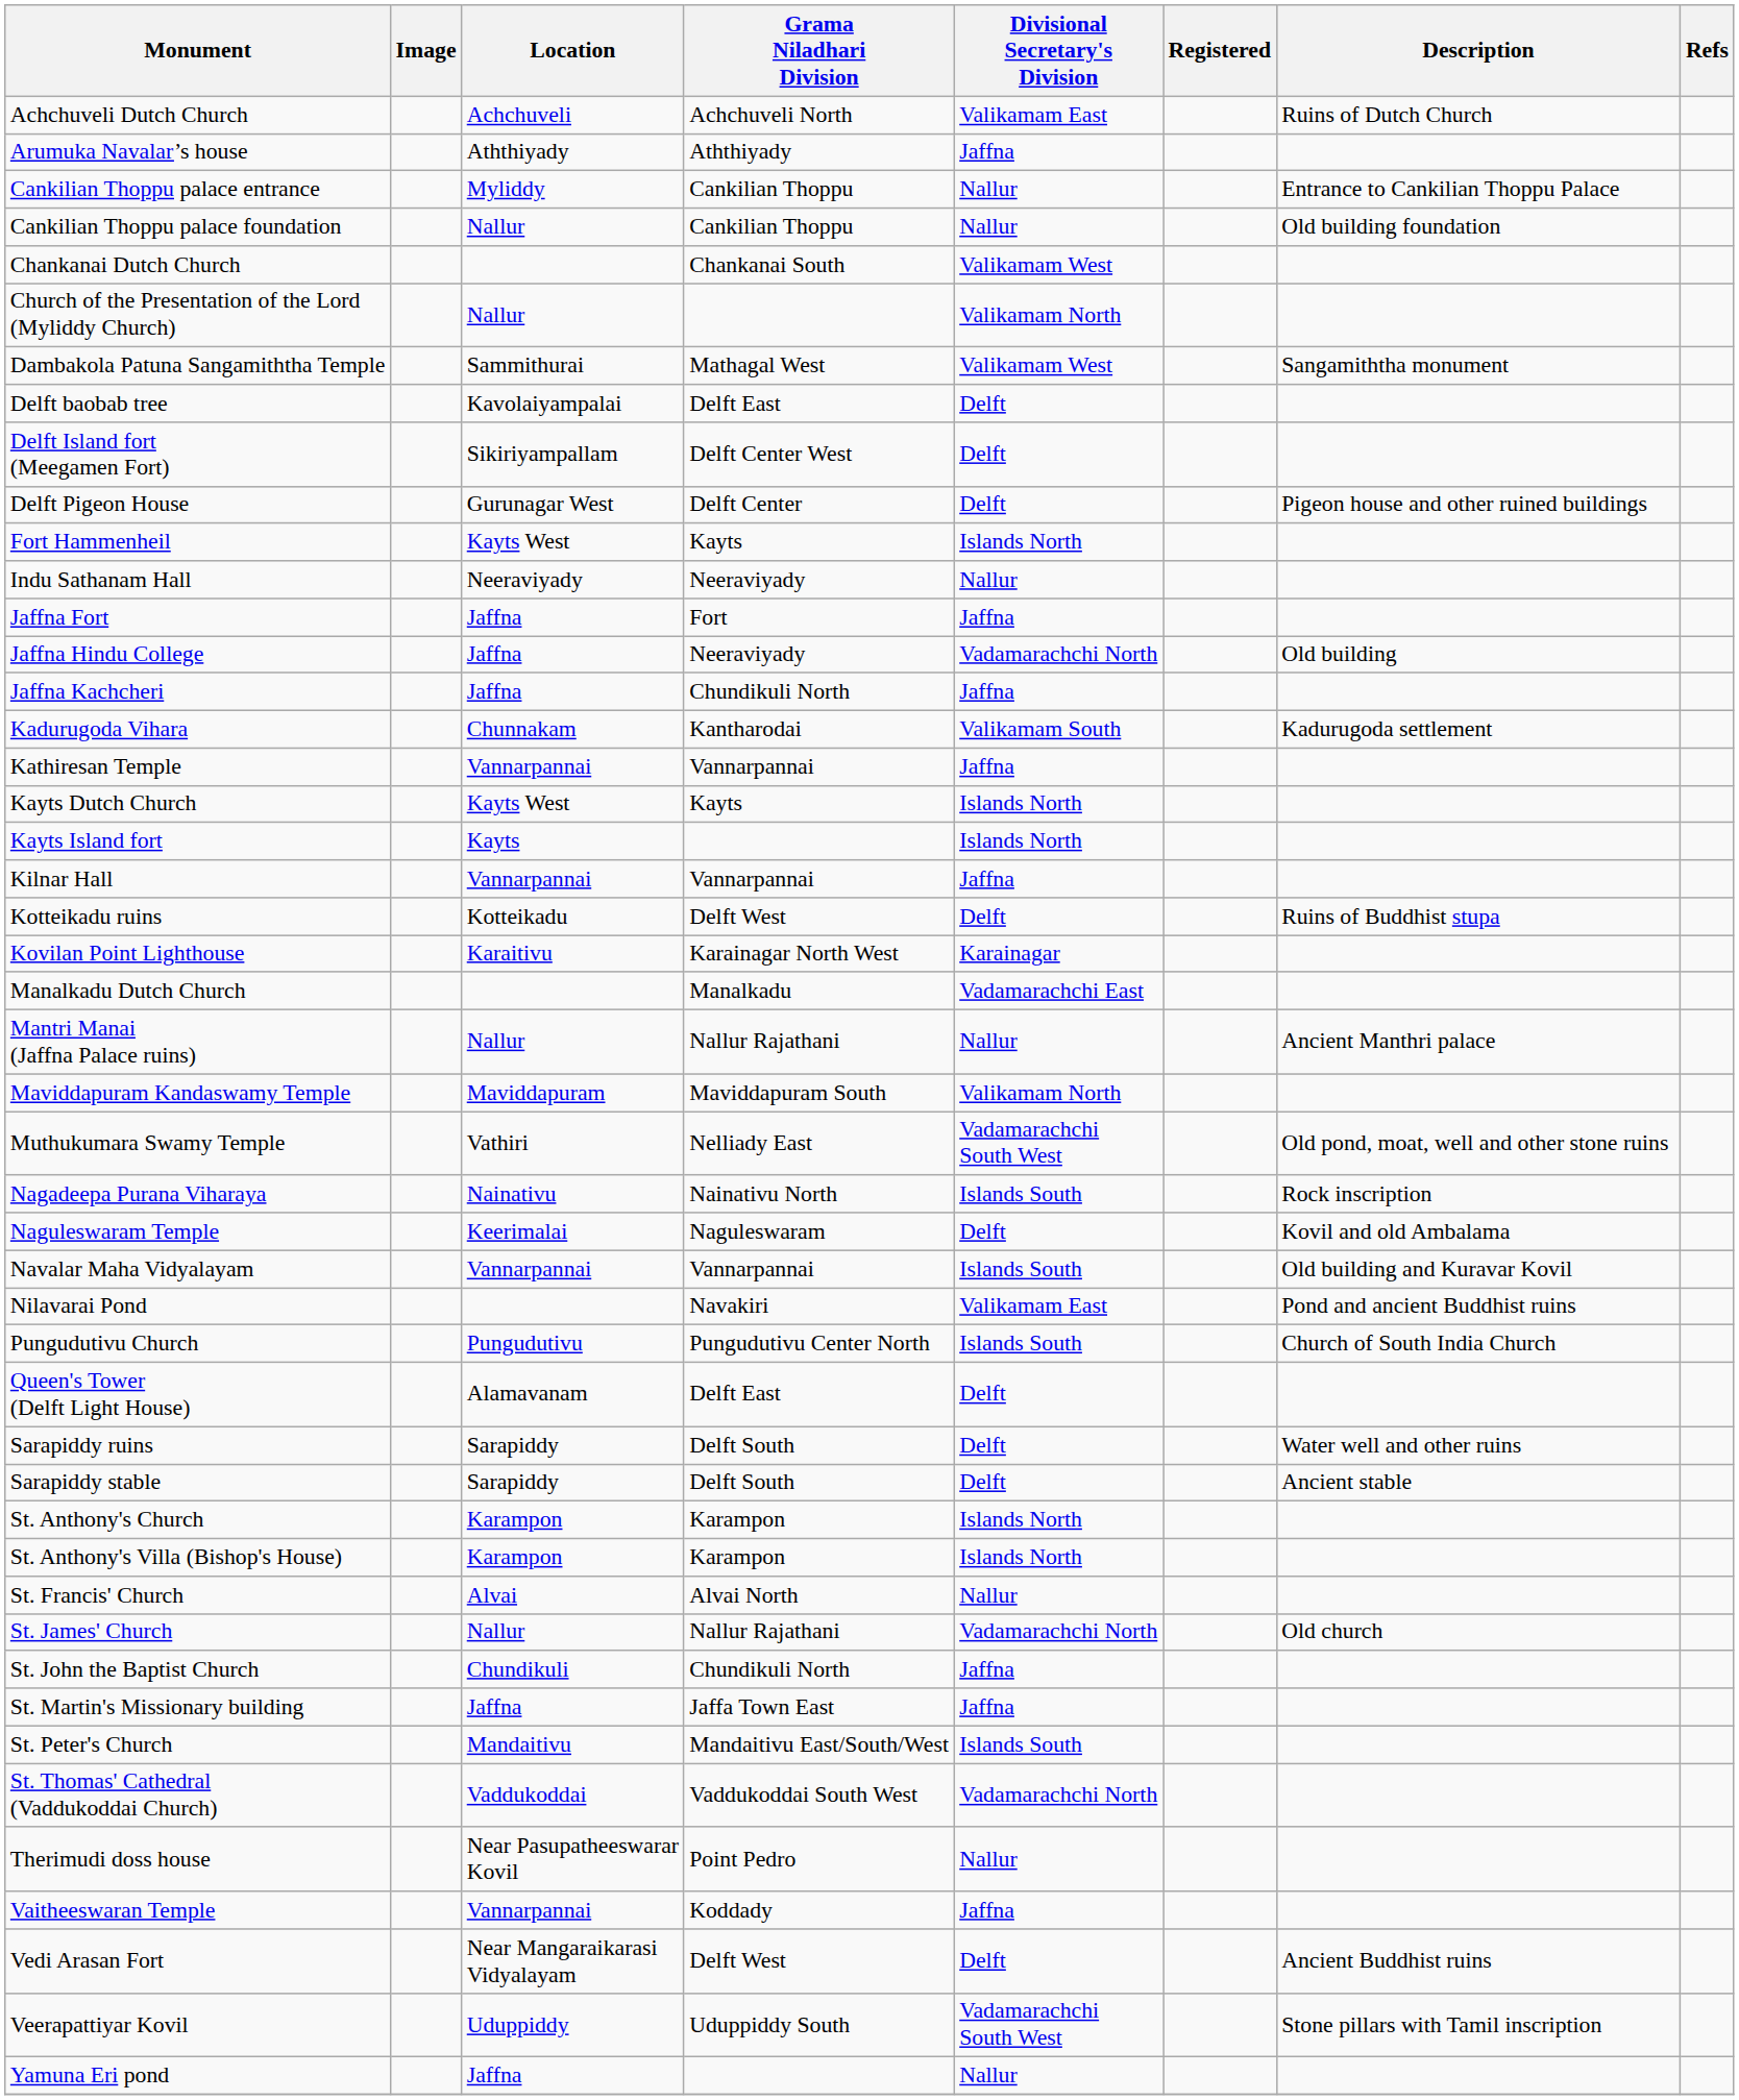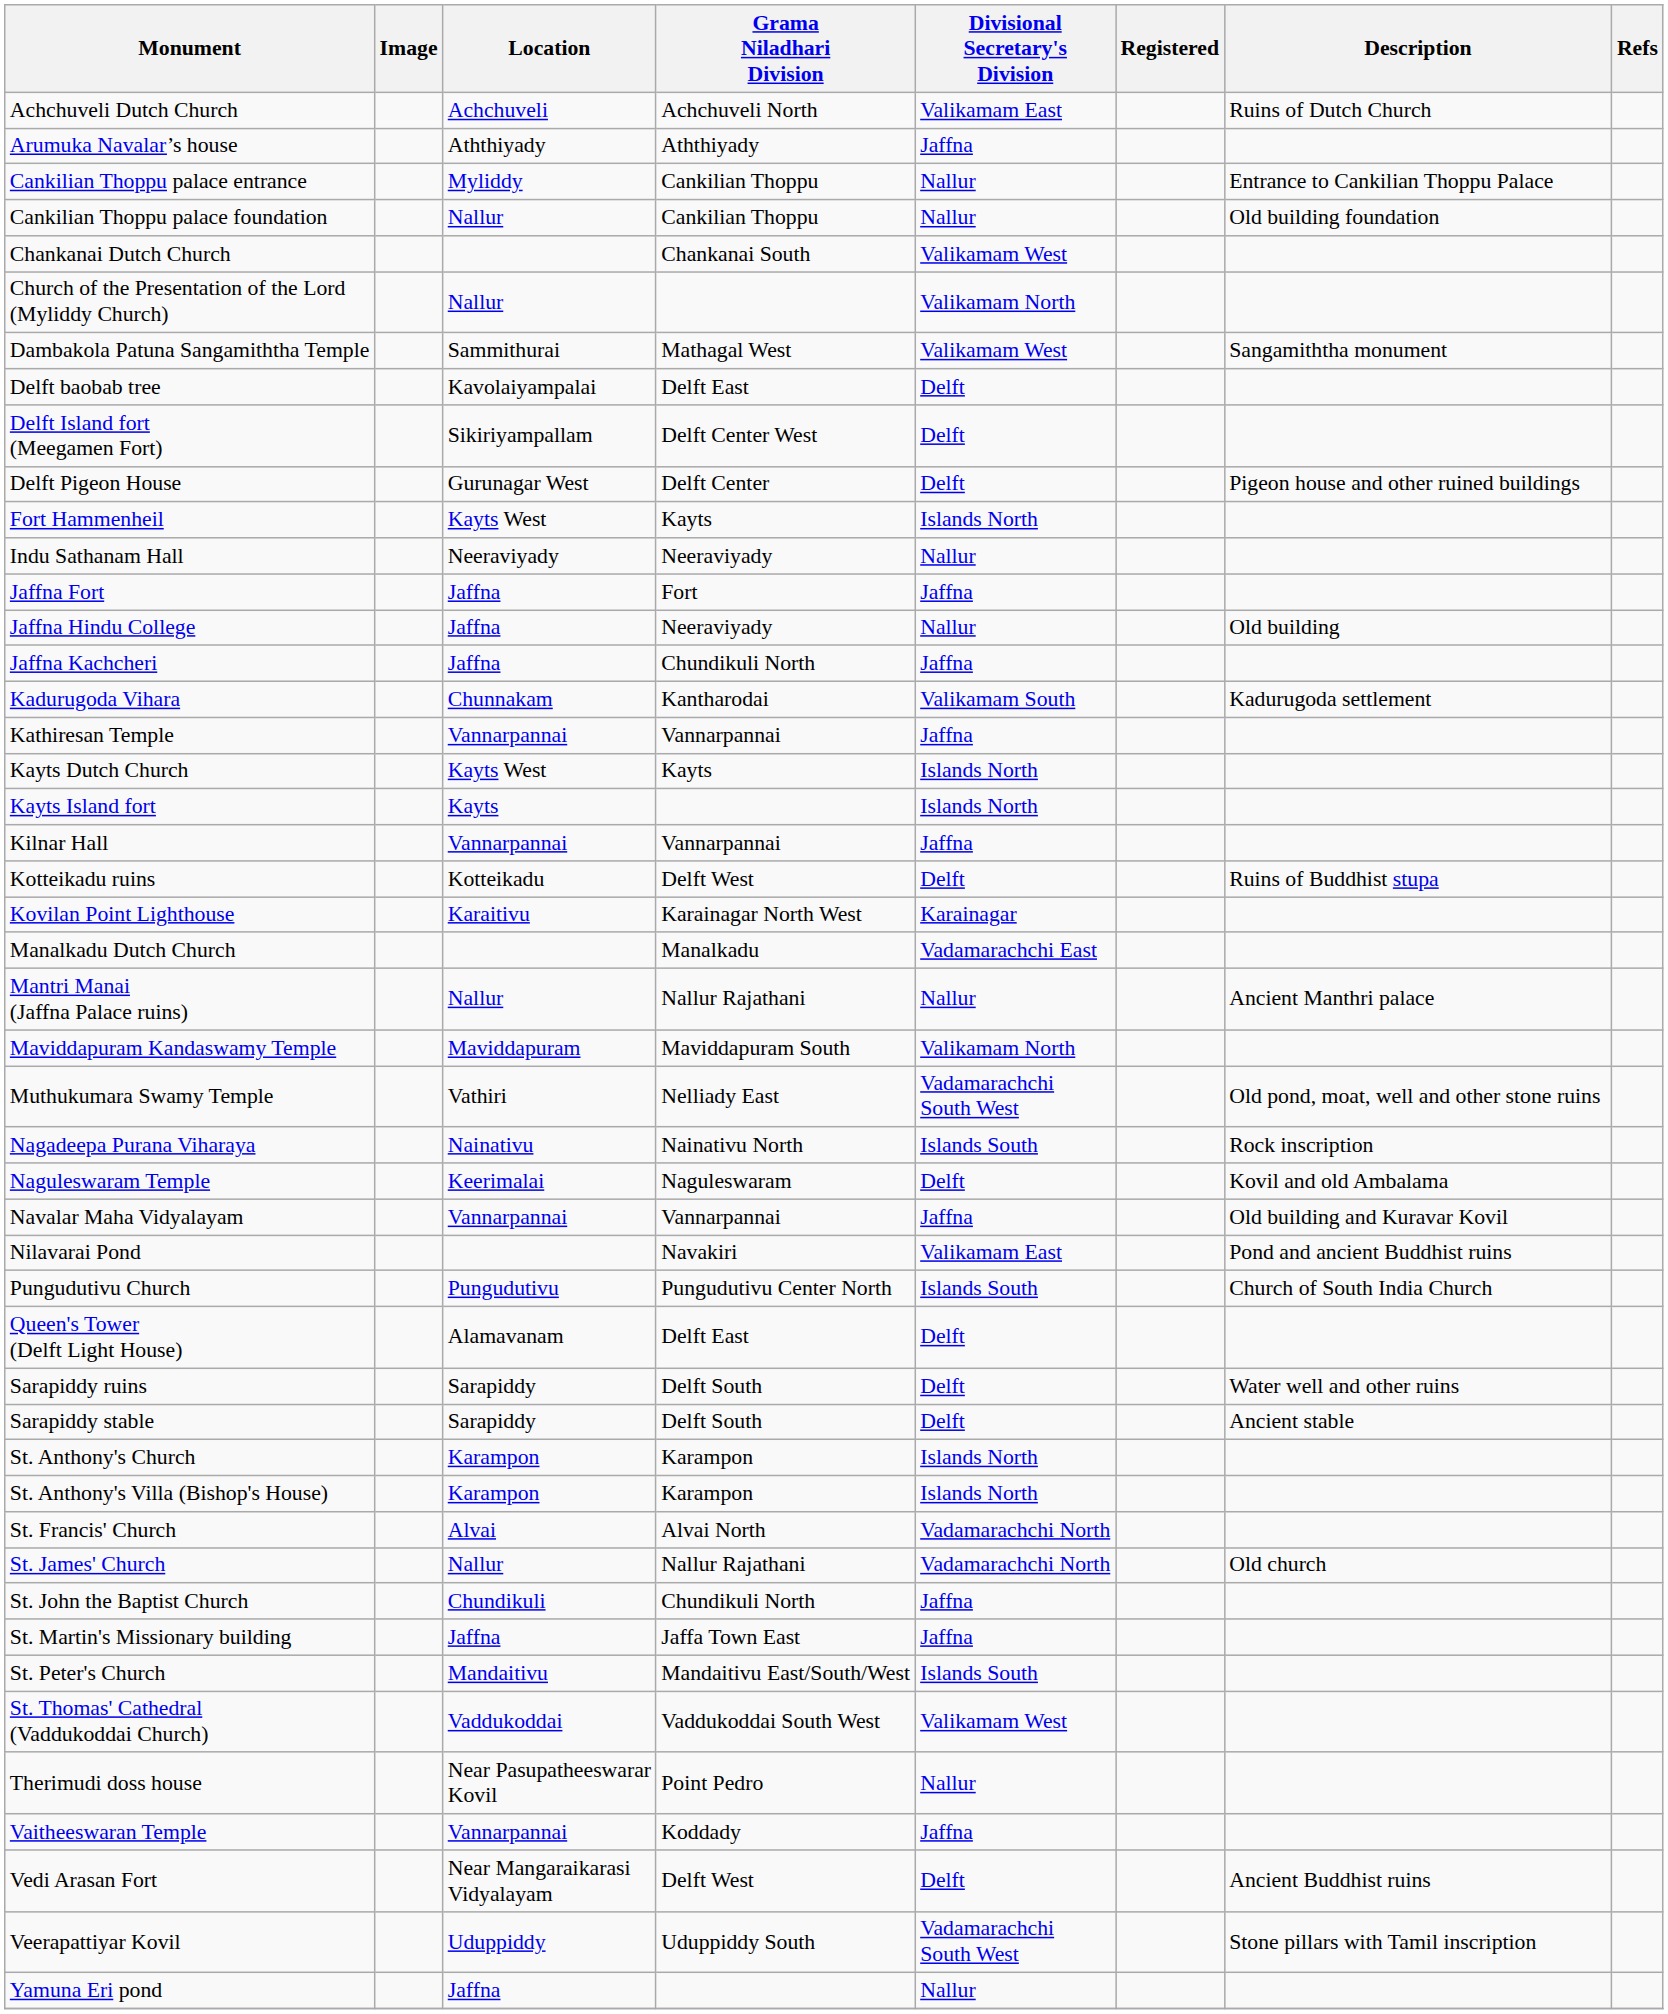 <table class="wikitable plainrowheaders sortable" style="font-size:90%; text-align:left;">
 <tr>
 <th>Monument</th>
 <th>Image</th>
 <th>Location</th>
 <th><a href='#'>Grama<br>Niladhari<br>Division</a></th>
 <th><a href='#'>Divisional<br>Secretary's<br>Division</a></th>
 <th>Registered</th>
 <th scope=col width=250px>Description</th>
 <th>Refs</th>
 </tr>
 <tr>
 <td>Achchuveli Dutch Church</td>
 <td></td>
 <td><a href='#'>Achchuveli</a></td>
 <td>Achchuveli North</td>
 <td><a href='#'>Valikamam East</a></td>
 <td align=center></td>
 <td>Ruins of Dutch Church</td>
 <td></td>
 </tr>
 <tr>
 <td><a href='#'>Arumuka Navalar</a>’s house</td>
 <td></td>
 <td>Aththiyady</td>
 <td>Aththiyady</td>
 <td><a href='#'>Jaffna</a></td>
 <td align=center></td>
 <td></td>
 <td></td>
 </tr>
 <tr>
 <td><a href='#'>Cankilian Thoppu</a> palace entrance</td>
 <td></td>
 <td><a href='#'>Myliddy</a></td>
 <td>Cankilian Thoppu</td>
 <td><a href='#'>Nallur</a></td>
 <td align=center></td>
 <td>Entrance to Cankilian Thoppu Palace</td>
 <td></td>
 </tr>
 <tr>
 <td>Cankilian Thoppu palace foundation</td>
 <td></td>
 <td><a href='#'>Nallur</a></td>
 <td>Cankilian Thoppu</td>
 <td><a href='#'>Nallur</a></td>
 <td align=center></td>
 <td>Old building foundation</td>
 <td></td>
 </tr>
 <tr>
 <td>Chankanai Dutch Church</td>
 <td></td>
 <td></td>
 <td>Chankanai South</td>
 <td><a href='#'>Valikamam West</a></td>
 <td align=center></td>
 <td></td>
 <td></td>
 </tr>
 <tr>
 <td>Church of the Presentation of the Lord<br>(Myliddy Church)</td>
 <td></td>
 <td><a href='#'>Nallur</a></td>
 <td></td>
 <td><a href='#'>Valikamam North</a></td>
 <td align=center></td>
 <td></td>
 <td></td>
 </tr>
 <tr>
 <td>Dambakola Patuna Sangamiththa Temple</td>
 <td></td>
 <td>Sammithurai</td>
 <td>Mathagal West</td>
 <td><a href='#'>Valikamam West</a></td>
 <td align=center></td>
 <td>Sangamiththa monument</td>
 <td></td>
 </tr>
 <tr>
 <td>Delft baobab tree</td>
 <td></td>
 <td>Kavolaiyampalai</td>
 <td>Delft East</td>
 <td><a href='#'>Delft</a></td>
 <td align=center></td>
 <td></td>
 <td></td>
 </tr>
 <tr>
 <td><a href='#'>Delft Island fort</a><br>(Meegamen Fort)</td>
 <td></td>
 <td>Sikiriyampallam</td>
 <td>Delft Center West</td>
 <td><a href='#'>Delft</a></td>
 <td align=center></td>
 <td></td>
 <td></td>
 </tr>
 <tr>
 <td>Delft Pigeon House</td>
 <td></td>
 <td>Gurunagar West</td>
 <td>Delft Center</td>
 <td><a href='#'>Delft</a></td>
 <td align=center></td>
 <td>Pigeon house and other ruined buildings</td>
 <td></td>
 </tr>
 <tr>
 <td><a href='#'>Fort Hammenheil</a></td>
 <td></td>
 <td><a href='#'>Kayts</a> West</td>
 <td>Kayts</td>
 <td><a href='#'>Islands North</a></td>
 <td align=center></td>
 <td></td>
 <td></td>
 </tr>
 <tr>
 <td>Indu Sathanam Hall</td>
 <td></td>
 <td>Neeraviyady</td>
 <td>Neeraviyady</td>
 <td><a href='#'>Nallur</a></td>
 <td align=center></td>
 <td></td>
 <td></td>
 </tr>
 <tr>
 <td><a href='#'>Jaffna Fort</a></td>
 <td></td>
 <td><a href='#'>Jaffna</a></td>
 <td>Fort</td>
 <td><a href='#'>Jaffna</a></td>
 <td align=center></td>
 <td></td>
 <td></td>
 </tr>
 <tr>
 <td><a href='#'>Jaffna Hindu College</a></td>
 <td></td>
 <td><a href='#'>Jaffna</a></td>
 <td>Neeraviyady</td>
-<td><a href='#'>Vadamarachchi North</a></td>
+<td><a href='#'>Nallur</a></td>
 <td align=center></td>
 <td>Old building</td>
 <td></td>
 </tr>
 <tr>
 <td><a href='#'>Jaffna Kachcheri</a></td>
 <td></td>
 <td><a href='#'>Jaffna</a></td>
 <td>Chundikuli North</td>
 <td><a href='#'>Jaffna</a></td>
 <td align=center></td>
 <td></td>
 <td></td>
 </tr>
 <tr>
 <td><a href='#'>Kadurugoda Vihara</a></td>
 <td></td>
 <td><a href='#'>Chunnakam</a></td>
 <td>Kantharodai</td>
 <td><a href='#'>Valikamam South</a></td>
 <td align=center></td>
 <td>Kadurugoda settlement</td>
 <td></td>
 </tr>
 <tr>
 <td>Kathiresan Temple</td>
 <td></td>
 <td><a href='#'>Vannarpannai</a></td>
 <td>Vannarpannai</td>
 <td><a href='#'>Jaffna</a></td>
 <td align=center></td>
 <td></td>
 <td></td>
 </tr>
 <tr>
 <td>Kayts Dutch Church</td>
 <td></td>
 <td><a href='#'>Kayts</a> West</td>
 <td>Kayts</td>
 <td><a href='#'>Islands North</a></td>
 <td align=center></td>
 <td></td>
 <td></td>
 </tr>
 <tr>
 <td><a href='#'>Kayts Island fort</a></td>
 <td></td>
 <td><a href='#'>Kayts</a></td>
 <td></td>
 <td><a href='#'>Islands North</a></td>
 <td></td>
 <td></td>
 <td></td>
 </tr>
 <tr>
 <td>Kilnar Hall</td>
 <td></td>
 <td><a href='#'>Vannarpannai</a></td>
 <td>Vannarpannai</td>
 <td><a href='#'>Jaffna</a></td>
 <td align=center></td>
 <td></td>
 <td></td>
 </tr>
 <tr>
 <td>Kotteikadu ruins</td>
 <td></td>
 <td>Kotteikadu</td>
 <td>Delft West</td>
 <td><a href='#'>Delft</a></td>
 <td align=center></td>
 <td>Ruins of Buddhist <a href='#'>stupa</a></td>
 <td></td>
 </tr>
 <tr>
 <td><a href='#'>Kovilan Point Lighthouse</a></td>
 <td></td>
 <td><a href='#'>Karaitivu</a></td>
 <td>Karainagar North West</td>
 <td><a href='#'>Karainagar</a></td>
 <td align=center></td>
 <td></td>
 <td></td>
 </tr>
 <tr>
 <td>Manalkadu Dutch Church</td>
 <td></td>
 <td></td>
 <td>Manalkadu</td>
 <td><a href='#'>Vadamarachchi East</a></td>
 <td align=center></td>
 <td></td>
 <td></td>
 </tr>
 <tr>
 <td><a href='#'>Mantri Manai</a><br>(Jaffna Palace ruins)</td>
 <td></td>
 <td><a href='#'>Nallur</a></td>
 <td>Nallur Rajathani</td>
 <td><a href='#'>Nallur</a></td>
 <td align=center></td>
 <td>Ancient Manthri palace</td>
 <td></td>
 </tr>
 <tr>
 <td><a href='#'>Maviddapuram Kandaswamy Temple</a></td>
 <td></td>
 <td><a href='#'>Maviddapuram</a></td>
 <td>Maviddapuram South</td>
 <td><a href='#'>Valikamam North</a></td>
 <td align=center></td>
 <td></td>
 <td></td>
 </tr>
 <tr>
 <td>Muthukumara Swamy Temple</td>
 <td></td>
 <td>Vathiri</td>
 <td>Nelliady East</td>
 <td><a href='#'>Vadamarachchi<br>South West</a></td>
 <td align=center></td>
 <td>Old pond, moat, well and other stone ruins</td>
 <td></td>
 </tr>
 <tr>
 <td><a href='#'>Nagadeepa Purana Viharaya</a></td>
 <td></td>
 <td><a href='#'>Nainativu</a></td>
 <td>Nainativu North</td>
 <td><a href='#'>Islands South</a></td>
 <td align=center></td>
 <td>Rock inscription</td>
 <td></td>
 </tr>
 <tr>
 <td><a href='#'>Naguleswaram Temple</a></td>
 <td></td>
 <td><a href='#'>Keerimalai</a></td>
 <td>Naguleswaram</td>
 <td><a href='#'>Delft</a></td>
 <td align=center></td>
 <td>Kovil and old Ambalama</td>
 <td></td>
 </tr>
 <tr>
 <td>Navalar Maha Vidyalayam</td>
 <td></td>
 <td><a href='#'>Vannarpannai</a></td>
 <td>Vannarpannai</td>
-<td><a href='#'>Islands South</a></td>
+<td><a href='#'>Jaffna</a></td>
 <td align=center></td>
 <td>Old building and Kuravar Kovil</td>
 <td></td>
 </tr>
 <tr>
 <td>Nilavarai Pond</td>
 <td></td>
 <td></td>
 <td>Navakiri</td>
 <td><a href='#'>Valikamam East</a></td>
 <td align=center></td>
 <td>Pond and ancient Buddhist ruins</td>
 <td></td>
 </tr>
 <tr>
 <td>Pungudutivu Church</td>
 <td></td>
 <td><a href='#'>Pungudutivu</a></td>
 <td>Pungudutivu Center North</td>
 <td><a href='#'>Islands South</a></td>
 <td align=center></td>
 <td>Church of South India Church</td>
 <td></td>
 </tr>
 <tr>
 <td><a href='#'>Queen's Tower</a><br>(Delft Light House)</td>
 <td></td>
 <td>Alamavanam</td>
 <td>Delft East</td>
 <td><a href='#'>Delft</a></td>
 <td align=center></td>
 <td></td>
 <td></td>
 </tr>
 <tr>
 <td>Sarapiddy ruins</td>
 <td></td>
 <td>Sarapiddy</td>
 <td>Delft South</td>
 <td><a href='#'>Delft</a></td>
 <td align=center></td>
 <td>Water well and other ruins</td>
 <td></td>
 </tr>
 <tr>
 <td>Sarapiddy stable</td>
 <td></td>
 <td>Sarapiddy</td>
 <td>Delft South</td>
 <td><a href='#'>Delft</a></td>
 <td align=center></td>
 <td>Ancient stable</td>
 <td></td>
 </tr>
 <tr>
 <td>St. Anthony's Church</td>
 <td></td>
 <td><a href='#'>Karampon</a></td>
 <td>Karampon</td>
 <td><a href='#'>Islands North</a></td>
 <td align=center></td>
 <td></td>
 <td></td>
 </tr>
 <tr>
 <td>St. Anthony's Villa (Bishop's House)</td>
 <td></td>
 <td><a href='#'>Karampon</a></td>
 <td>Karampon</td>
 <td><a href='#'>Islands North</a></td>
 <td align=center></td>
 <td></td>
 <td></td>
 </tr>
 <tr>
 <td>St. Francis' Church</td>
 <td></td>
 <td><a href='#'>Alvai</a></td>
 <td>Alvai North</td>
-<td><a href='#'>Nallur</a></td>
+<td><a href='#'>Vadamarachchi North</a></td>
 <td align=center></td>
 <td></td>
 <td></td>
 </tr>
 <tr>
 <td><a href='#'>St. James' Church</a></td>
 <td></td>
 <td><a href='#'>Nallur</a></td>
 <td>Nallur Rajathani</td>
 <td><a href='#'>Vadamarachchi North</a></td>
 <td align=center></td>
 <td>Old church</td>
 <td></td>
 </tr>
 <tr>
 <td>St. John the Baptist Church</td>
 <td></td>
 <td><a href='#'>Chundikuli</a></td>
 <td>Chundikuli North</td>
 <td><a href='#'>Jaffna</a></td>
 <td align=center></td>
 <td></td>
 <td></td>
 </tr>
 <tr>
 <td>St. Martin's Missionary building</td>
 <td></td>
 <td><a href='#'>Jaffna</a></td>
 <td>Jaffa Town East</td>
 <td><a href='#'>Jaffna</a></td>
 <td align=center></td>
 <td></td>
 <td></td>
 </tr>
 <tr>
 <td>St. Peter's Church</td>
 <td></td>
 <td><a href='#'>Mandaitivu</a></td>
 <td>Mandaitivu East/South/West</td>
 <td><a href='#'>Islands South</a></td>
 <td align=center></td>
 <td></td>
 <td></td>
 </tr>
 <tr>
 <td><a href='#'>St. Thomas' Cathedral</a><br>(Vaddukoddai Church)</td>
 <td></td>
 <td><a href='#'>Vaddukoddai</a></td>
 <td>Vaddukoddai South West</td>
-<td><a href='#'>Vadamarachchi North</a></td>
+<td><a href='#'>Valikamam West</a></td>
 <td align=center></td>
 <td></td>
 <td></td>
 </tr>
 <tr>
 <td>Therimudi doss house</td>
 <td></td>
 <td>Near Pasupatheeswarar<br>Kovil</td>
 <td>Point Pedro</td>
 <td><a href='#'>Nallur</a></td>
 <td align=center></td>
 <td></td>
 <td></td>
 </tr>
 <tr>
 <td><a href='#'>Vaitheeswaran Temple</a></td>
 <td></td>
 <td><a href='#'>Vannarpannai</a></td>
 <td>Koddady</td>
 <td><a href='#'>Jaffna</a></td>
 <td align=center></td>
 <td></td>
 <td></td>
 </tr>
 <tr>
 <td>Vedi Arasan Fort</td>
 <td></td>
 <td>Near Mangaraikarasi<br>Vidyalayam</td>
 <td>Delft West</td>
 <td><a href='#'>Delft</a></td>
 <td align=center></td>
 <td>Ancient Buddhist ruins</td>
 <td></td>
 </tr>
 <tr>
 <td>Veerapattiyar Kovil</td>
 <td></td>
 <td><a href='#'>Uduppiddy</a></td>
 <td>Uduppiddy South</td>
 <td><a href='#'>Vadamarachchi<br>South West</a></td>
 <td align=center></td>
 <td>Stone pillars with Tamil inscription</td>
 <td></td>
 </tr>
 <tr>
 <td><a href='#'>Yamuna Eri</a> pond</td>
 <td></td>
 <td><a href='#'>Jaffna</a></td>
 <td></td>
 <td><a href='#'>Nallur</a></td>
 <td align=center></td>
 <td></td>
 <td></td>
 </tr>
 <tr>
 </tr>
 </table>
